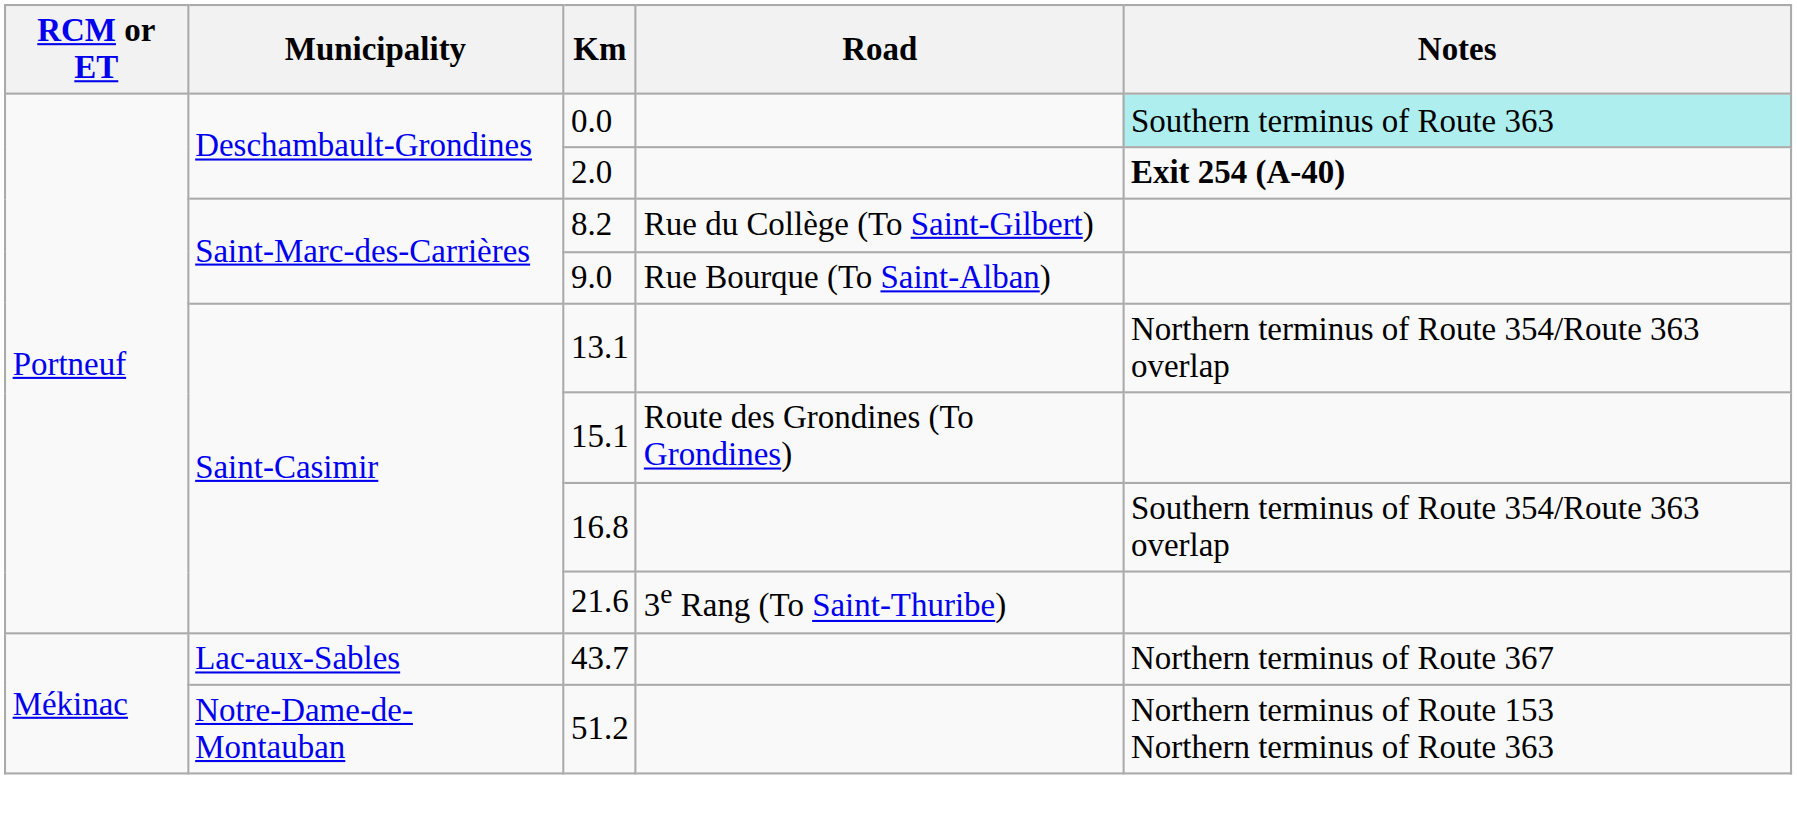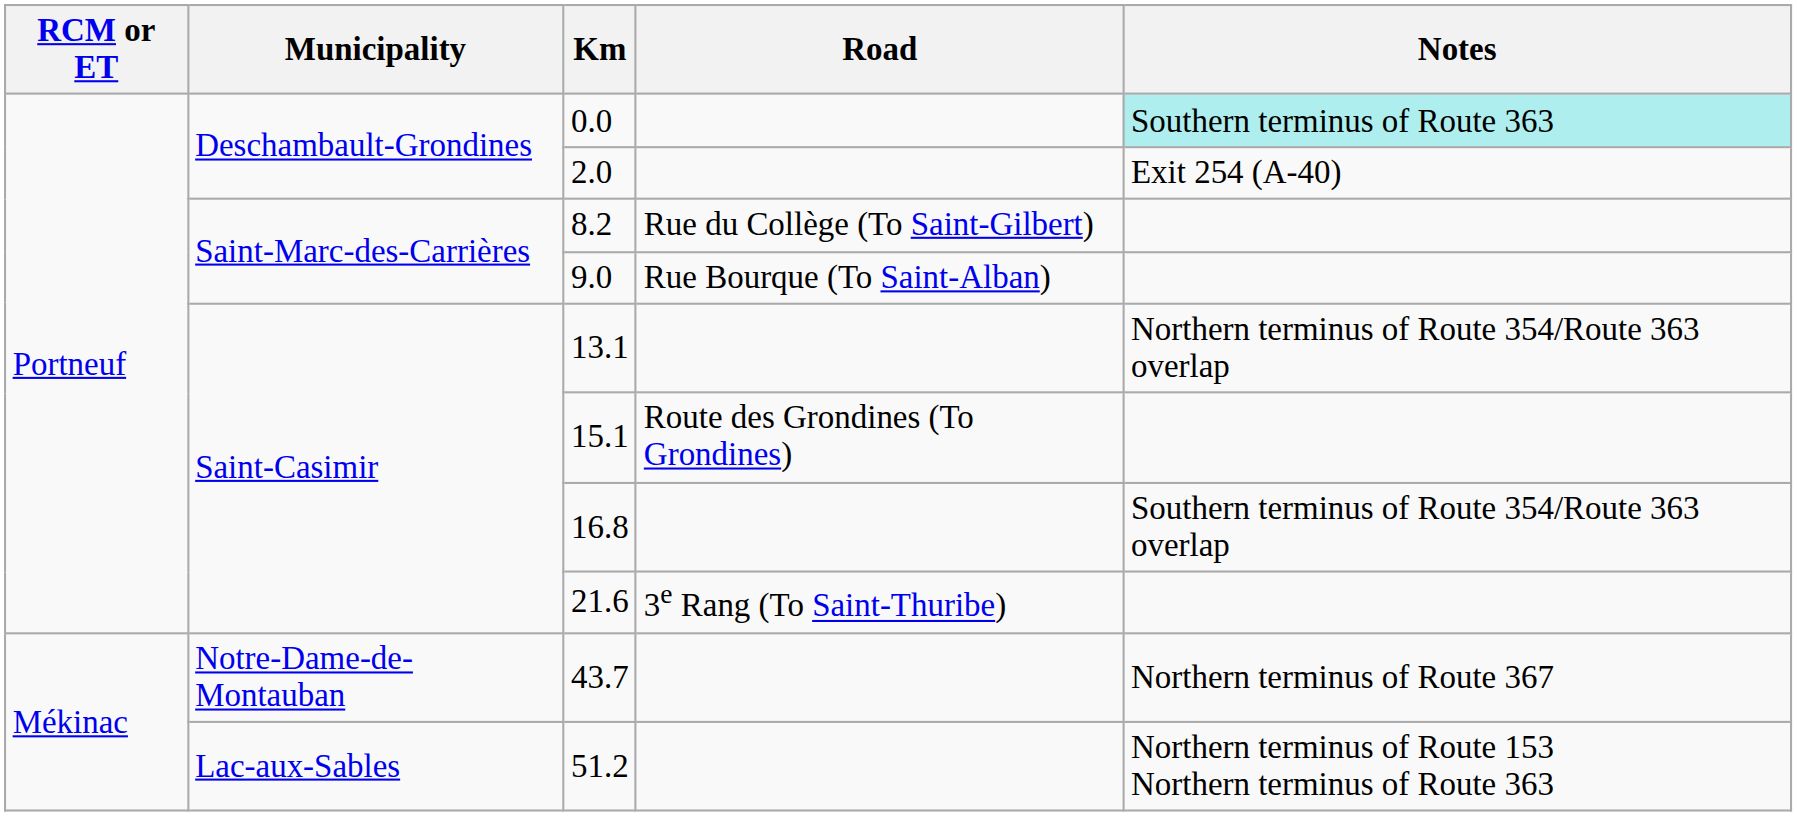 <table class=wikitable>
 <tr>
 <th><a href='#'>RCM</a> or <a href='#'>ET</a></th>
 <th>Municipality</th>
 <th>Km</th>
 <th>Road</th>
 <th>Notes</th>
 </tr>
 <tr>
 <td rowspan="8"><a href='#'>Portneuf</a></td>
 <td rowspan="2"><a href='#'>Deschambault-Grondines</a></td>
 <td>0.0</td>
 <td></td>
 <td style="background: paleturquoise;">Southern terminus of Route 363</td>
 </tr>
 <tr>
 <td>2.0</td>
 <td></td>
-<td><strong>Exit 254 (A-40)</strong></td>
+<td>Exit 254 (A-40)</td>
 </tr>
 <tr>
 <td rowspan="2"><a href='#'>Saint-Marc-des-Carrières</a></td>
 <td>8.2</td>
 <td>Rue du Collège (To <a href='#'>Saint-Gilbert</a>)</td>
 <td></td>
 </tr>
 <tr>
 <td>9.0</td>
 <td>Rue Bourque (To <a href='#'>Saint-Alban</a>)</td>
 <td></td>
 </tr>
 <tr>
 <td rowspan="4"><a href='#'>Saint-Casimir</a></td>
 <td>13.1</td>
 <td></td>
 <td>Northern terminus of Route 354/Route 363 overlap</td>
 </tr>
 <tr>
 <td>15.1</td>
 <td>Route des Grondines (To <a href='#'>Grondines</a>)</td>
 <td></td>
 </tr>
 <tr>
 <td>16.8</td>
 <td></td>
 <td>Southern terminus of Route 354/Route 363 overlap</td>
 </tr>
 <tr>
 <td>21.6</td>
 <td>3<sup>e</sup> Rang (To <a href='#'>Saint-Thuribe</a>)</td>
 <td></td>
 </tr>
 <tr>
 <td rowspan="2"><a href='#'>Mékinac</a></td>
-<td><a href='#'>Lac-aux-Sables</a></td>
+<td><a href='#'>Notre-Dame-de-Montauban</a></td>
 <td>43.7</td>
 <td></td>
 <td>Northern terminus of Route 367</td>
 </tr>
 <tr>
-<td><a href='#'>Notre-Dame-de-Montauban</a></td>
+<td><a href='#'>Lac-aux-Sables</a></td>
 <td>51.2</td>
 <td></td>
 <td>Northern terminus of Route 153<br>Northern terminus of Route 363</td>
 </tr>
 </table>
